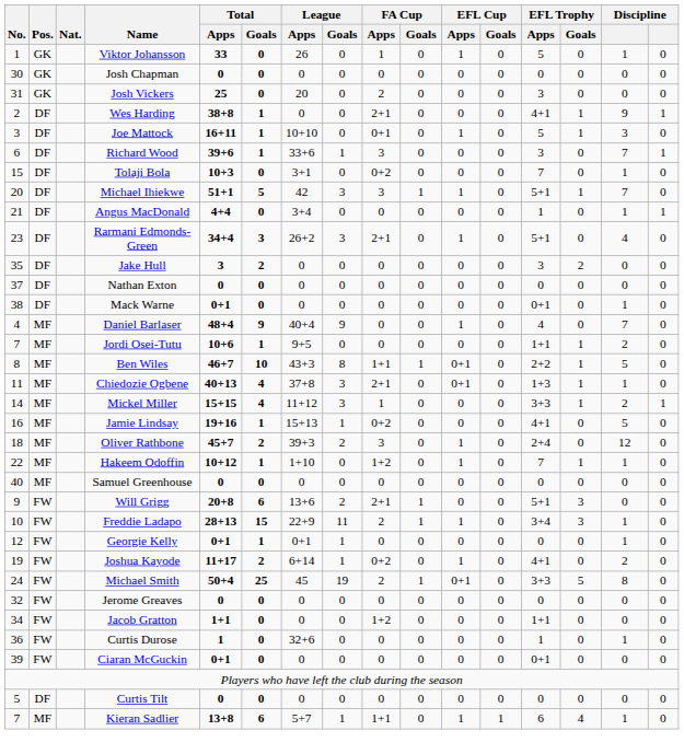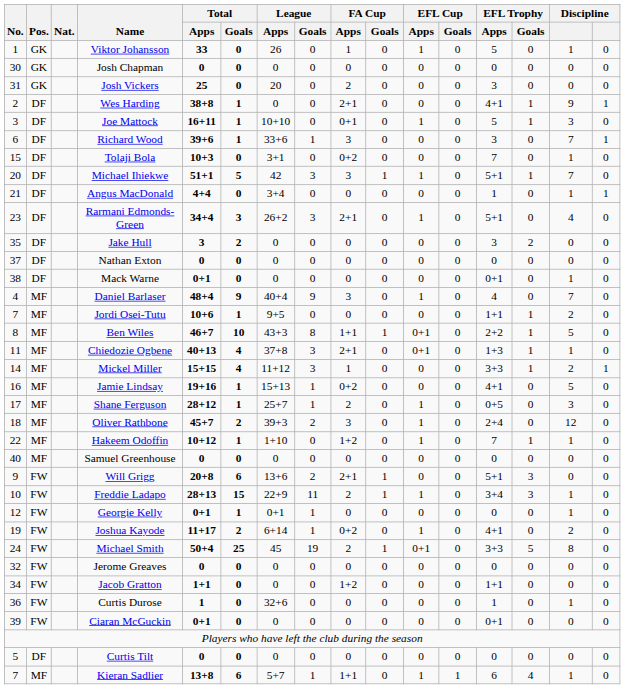 <table class="wikitable sortable" style="text-align:center">
 <tr>
 <th rowspan="2" style="vertical-align:bottom;">No.</th>
 <th rowspan="2" style="vertical-align:bottom;">Pos.</th>
 <th rowspan="2" style="vertical-align:bottom;">Nat.</th>
 <th rowspan="2" style="vertical-align:bottom;">Name</th>
 <th colspan="2" style="width:100px;">Total</th>
 <th colspan="2" style="width:100px;">League</th>
 <th colspan="2" style="width:100px;">FA Cup</th>
 <th colspan="2" style="width:100px;">EFL Cup</th>
 <th colspan="2" style="width:100px;">EFL Trophy</th>
 <th colspan="2" style="width:100px;">Discipline</th>
 </tr>
 <tr>
 <th>Apps</th>
 <th>Goals</th>
 <th>Apps</th>
 <th>Goals</th>
 <th>Apps</th>
 <th>Goals</th>
 <th>Apps</th>
 <th>Goals</th>
 <th>Apps</th>
 <th>Goals</th>
 <th></th>
 <th></th>
 </tr>
 <tr>
 <td>1</td>
 <td>GK</td>
 <td></td>
 <td><a href='#'>Viktor Johansson</a></td>
 <td><strong>33</strong></td>
 <td><strong>0</strong></td>
 <td>26</td>
 <td>0</td>
 <td>1</td>
 <td>0</td>
 <td>1</td>
 <td>0</td>
 <td>5</td>
 <td>0</td>
 <td>1</td>
 <td>0</td>
 </tr>
 <tr>
 <td>30</td>
 <td>GK</td>
 <td></td>
 <td>Josh Chapman</td>
 <td><strong>0</strong></td>
 <td><strong>0</strong></td>
 <td>0</td>
 <td>0</td>
 <td>0</td>
 <td>0</td>
 <td>0</td>
 <td>0</td>
 <td>0</td>
 <td>0</td>
 <td>0</td>
 <td>0</td>
 </tr>
 <tr>
 <td>31</td>
 <td>GK</td>
 <td></td>
 <td><a href='#'>Josh Vickers</a></td>
 <td><strong>25</strong></td>
 <td><strong>0</strong></td>
 <td>20</td>
 <td>0</td>
 <td>2</td>
 <td>0</td>
 <td>0</td>
 <td>0</td>
 <td>3</td>
 <td>0</td>
 <td>0</td>
 <td>0</td>
 </tr>
 <tr>
 <td>2</td>
 <td>DF</td>
 <td></td>
 <td><a href='#'>Wes Harding</a></td>
 <td><strong>38+8</strong></td>
 <td><strong>1</strong></td>
 <td>0</td>
 <td>0</td>
 <td>2+1</td>
 <td>0</td>
 <td>0</td>
 <td>0</td>
 <td>4+1</td>
 <td>1</td>
 <td>9</td>
 <td>1</td>
 </tr>
 <tr>
 <td>3</td>
 <td>DF</td>
 <td></td>
 <td><a href='#'>Joe Mattock</a></td>
 <td><strong>16+11</strong></td>
 <td><strong>1</strong></td>
 <td>10+10</td>
 <td>0</td>
 <td>0+1</td>
 <td>0</td>
 <td>1</td>
 <td>0</td>
 <td>5</td>
 <td>1</td>
 <td>3</td>
 <td>0</td>
 </tr>
 <tr>
 <td>6</td>
 <td>DF</td>
 <td></td>
 <td><a href='#'>Richard Wood</a></td>
 <td><strong>39+6</strong></td>
 <td><strong>1</strong></td>
 <td>33+6</td>
 <td>1</td>
 <td>3</td>
 <td>0</td>
 <td>0</td>
 <td>0</td>
 <td>3</td>
 <td>0</td>
 <td>7</td>
 <td>1</td>
 </tr>
 <tr>
 <td>15</td>
 <td>DF</td>
 <td></td>
 <td><a href='#'>Tolaji Bola</a></td>
 <td><strong>10+3</strong></td>
 <td><strong>0</strong></td>
 <td>3+1</td>
 <td>0</td>
 <td>0+2</td>
 <td>0</td>
 <td>0</td>
 <td>0</td>
 <td>7</td>
 <td>0</td>
 <td>1</td>
 <td>0</td>
 </tr>
 <tr>
 <td>20</td>
 <td>DF</td>
 <td></td>
 <td><a href='#'>Michael Ihiekwe</a></td>
 <td><strong>51+1</strong></td>
 <td><strong>5</strong></td>
 <td>42</td>
 <td>3</td>
 <td>3</td>
 <td>1</td>
 <td>1</td>
 <td>0</td>
 <td>5+1</td>
 <td>1</td>
 <td>7</td>
 <td>0</td>
 </tr>
 <tr>
 <td>21</td>
 <td>DF</td>
 <td></td>
 <td><a href='#'>Angus MacDonald</a></td>
 <td><strong>4+4</strong></td>
 <td><strong>0</strong></td>
 <td>3+4</td>
 <td>0</td>
 <td>0</td>
 <td>0</td>
 <td>0</td>
 <td>0</td>
 <td>1</td>
 <td>0</td>
 <td>1</td>
 <td>1</td>
 </tr>
 <tr>
 <td>23</td>
 <td>DF</td>
 <td></td>
 <td><a href='#'>Rarmani Edmonds-Green</a></td>
 <td><strong>34+4</strong></td>
 <td><strong>3</strong></td>
 <td>26+2</td>
 <td>3</td>
 <td>2+1</td>
 <td>0</td>
 <td>1</td>
 <td>0</td>
 <td>5+1</td>
 <td>0</td>
 <td>4</td>
 <td>0</td>
 </tr>
 <tr>
 <td>35</td>
 <td>DF</td>
 <td></td>
 <td><a href='#'>Jake Hull</a></td>
 <td><strong>3</strong></td>
 <td><strong>2</strong></td>
 <td>0</td>
 <td>0</td>
 <td>0</td>
 <td>0</td>
 <td>0</td>
 <td>0</td>
 <td>3</td>
 <td>2</td>
 <td>0</td>
 <td>0</td>
 </tr>
 <tr>
 <td>37</td>
 <td>DF</td>
 <td></td>
 <td>Nathan Exton</td>
 <td><strong>0</strong></td>
 <td><strong>0</strong></td>
 <td>0</td>
 <td>0</td>
 <td>0</td>
 <td>0</td>
 <td>0</td>
 <td>0</td>
 <td>0</td>
 <td>0</td>
 <td>0</td>
 <td>0</td>
 </tr>
 <tr>
 <td>38</td>
 <td>DF</td>
 <td></td>
 <td>Mack Warne</td>
 <td><strong>0+1</strong></td>
 <td><strong>0</strong></td>
 <td>0</td>
 <td>0</td>
 <td>0</td>
 <td>0</td>
 <td>0</td>
 <td>0</td>
 <td>0+1</td>
 <td>0</td>
 <td>1</td>
 <td>0</td>
 </tr>
 <tr>
 <td>4</td>
 <td>MF</td>
 <td></td>
 <td><a href='#'>Daniel Barlaser</a></td>
 <td><strong>48+4</strong></td>
 <td><strong>9</strong></td>
 <td>40+4</td>
 <td>9</td>
-<td>0</td>
+<td>3</td>
 <td>0</td>
 <td>1</td>
 <td>0</td>
 <td>4</td>
 <td>0</td>
 <td>7</td>
 <td>0</td>
 </tr>
 <tr>
 <td>7</td>
 <td>MF</td>
 <td></td>
 <td><a href='#'>Jordi Osei-Tutu</a></td>
 <td><strong>10+6</strong></td>
 <td><strong>1</strong></td>
 <td>9+5</td>
 <td>0</td>
 <td>0</td>
 <td>0</td>
 <td>0</td>
 <td>0</td>
 <td>1+1</td>
 <td>1</td>
 <td>2</td>
 <td>0</td>
 </tr>
 <tr>
 <td>8</td>
 <td>MF</td>
 <td></td>
 <td><a href='#'>Ben Wiles</a></td>
 <td><strong>46+7</strong></td>
 <td><strong>10</strong></td>
 <td>43+3</td>
 <td>8</td>
 <td>1+1</td>
 <td>1</td>
 <td>0+1</td>
 <td>0</td>
 <td>2+2</td>
 <td>1</td>
 <td>5</td>
 <td>0</td>
 </tr>
 <tr>
 <td>11</td>
 <td>MF</td>
 <td></td>
 <td><a href='#'>Chiedozie Ogbene</a></td>
 <td><strong>40+13</strong></td>
 <td><strong>4</strong></td>
 <td>37+8</td>
 <td>3</td>
 <td>2+1</td>
 <td>0</td>
 <td>0+1</td>
 <td>0</td>
 <td>1+3</td>
 <td>1</td>
 <td>1</td>
 <td>0</td>
 </tr>
 <tr>
 <td>14</td>
 <td>MF</td>
 <td></td>
 <td><a href='#'>Mickel Miller</a></td>
 <td><strong>15+15</strong></td>
 <td><strong>4</strong></td>
 <td>11+12</td>
 <td>3</td>
 <td>1</td>
 <td>0</td>
 <td>0</td>
 <td>0</td>
 <td>3+3</td>
 <td>1</td>
 <td>2</td>
 <td>1</td>
 </tr>
 <tr>
 <td>16</td>
 <td>MF</td>
 <td></td>
 <td><a href='#'>Jamie Lindsay</a></td>
 <td><strong>19+16</strong></td>
 <td><strong>1</strong></td>
 <td>15+13</td>
 <td>1</td>
 <td>0+2</td>
 <td>0</td>
 <td>0</td>
 <td>0</td>
 <td>4+1</td>
 <td>0</td>
 <td>5</td>
+<td>0</td>
+</tr>
+<tr>
+<td>17</td>
+<td>MF</td>
+<td></td>
+<td><a href='#'>Shane Ferguson</a></td>
+<td><strong>28+12</strong></td>
+<td><strong>1</strong></td>
+<td>25+7</td>
+<td>1</td>
+<td>2</td>
+<td>0</td>
+<td>1</td>
+<td>0</td>
+<td>0+5</td>
+<td>0</td>
+<td>3</td>
 <td>0</td>
 </tr>
 <tr>
 <td>18</td>
 <td>MF</td>
 <td></td>
 <td><a href='#'>Oliver Rathbone</a></td>
 <td><strong>45+7</strong></td>
 <td><strong>2</strong></td>
 <td>39+3</td>
 <td>2</td>
 <td>3</td>
 <td>0</td>
 <td>1</td>
 <td>0</td>
 <td>2+4</td>
 <td>0</td>
 <td>12</td>
 <td>0</td>
 </tr>
 <tr>
 <td>22</td>
 <td>MF</td>
 <td></td>
 <td><a href='#'>Hakeem Odoffin</a></td>
 <td><strong>10+12</strong></td>
 <td><strong>1</strong></td>
 <td>1+10</td>
 <td>0</td>
 <td>1+2</td>
 <td>0</td>
 <td>1</td>
 <td>0</td>
 <td>7</td>
 <td>1</td>
 <td>1</td>
 <td>0</td>
 </tr>
 <tr>
 <td>40</td>
 <td>MF</td>
 <td></td>
 <td>Samuel Greenhouse</td>
 <td><strong>0</strong></td>
 <td><strong>0</strong></td>
 <td>0</td>
 <td>0</td>
 <td>0</td>
 <td>0</td>
 <td>0</td>
 <td>0</td>
 <td>0</td>
 <td>0</td>
 <td>0</td>
 <td>0</td>
 </tr>
 <tr>
 <td>9</td>
 <td>FW</td>
 <td></td>
 <td><a href='#'>Will Grigg</a></td>
 <td><strong>20+8</strong></td>
 <td><strong>6</strong></td>
 <td>13+6</td>
 <td>2</td>
 <td>2+1</td>
 <td>1</td>
 <td>0</td>
 <td>0</td>
 <td>5+1</td>
 <td>3</td>
 <td>0</td>
 <td>0</td>
 </tr>
 <tr>
 <td>10</td>
 <td>FW</td>
 <td></td>
 <td><a href='#'>Freddie Ladapo</a></td>
 <td><strong>28+13</strong></td>
 <td><strong>15</strong></td>
 <td>22+9</td>
 <td>11</td>
 <td>2</td>
 <td>1</td>
 <td>1</td>
 <td>0</td>
 <td>3+4</td>
 <td>3</td>
 <td>1</td>
 <td>0</td>
 </tr>
 <tr>
 <td>12</td>
 <td>FW</td>
 <td></td>
 <td><a href='#'>Georgie Kelly</a></td>
 <td><strong>0+1</strong></td>
 <td><strong>1</strong></td>
 <td>0+1</td>
 <td>1</td>
 <td>0</td>
 <td>0</td>
 <td>0</td>
 <td>0</td>
 <td>0</td>
 <td>0</td>
 <td>1</td>
 <td>0</td>
 </tr>
 <tr>
 <td>19</td>
 <td>FW</td>
 <td></td>
 <td><a href='#'>Joshua Kayode</a></td>
 <td><strong>11+17</strong></td>
 <td><strong>2</strong></td>
 <td>6+14</td>
 <td>1</td>
 <td>0+2</td>
 <td>0</td>
 <td>1</td>
 <td>0</td>
 <td>4+1</td>
 <td>0</td>
 <td>2</td>
 <td>0</td>
 </tr>
 <tr>
 <td>24</td>
 <td>FW</td>
 <td></td>
 <td><a href='#'>Michael Smith</a></td>
 <td><strong>50+4</strong></td>
 <td><strong>25</strong></td>
 <td>45</td>
 <td>19</td>
 <td>2</td>
 <td>1</td>
 <td>0+1</td>
 <td>0</td>
 <td>3+3</td>
 <td>5</td>
 <td>8</td>
 <td>0</td>
 </tr>
 <tr>
 <td>32</td>
 <td>FW</td>
 <td></td>
 <td>Jerome Greaves</td>
 <td><strong>0</strong></td>
 <td><strong>0</strong></td>
 <td>0</td>
 <td>0</td>
 <td>0</td>
 <td>0</td>
 <td>0</td>
 <td>0</td>
 <td>0</td>
 <td>0</td>
 <td>0</td>
 <td>0</td>
 </tr>
 <tr>
 <td>34</td>
 <td>FW</td>
 <td></td>
 <td><a href='#'>Jacob Gratton</a></td>
 <td><strong>1+1</strong></td>
 <td><strong>0</strong></td>
 <td>0</td>
 <td>0</td>
 <td>1+2</td>
 <td>0</td>
 <td>0</td>
 <td>0</td>
 <td>1+1</td>
 <td>0</td>
 <td>0</td>
 <td>0</td>
 </tr>
 <tr>
 <td>36</td>
 <td>FW</td>
 <td></td>
 <td>Curtis Durose</td>
 <td><strong>1</strong></td>
 <td><strong>0</strong></td>
 <td>32+6</td>
 <td>0</td>
 <td>0</td>
 <td>0</td>
 <td>0</td>
 <td>0</td>
 <td>1</td>
 <td>0</td>
 <td>1</td>
 <td>0</td>
 </tr>
 <tr>
 <td>39</td>
 <td>FW</td>
 <td></td>
 <td><a href='#'>Ciaran McGuckin</a></td>
 <td><strong>0+1</strong></td>
 <td><strong>0</strong></td>
 <td>0</td>
 <td>0</td>
 <td>0</td>
 <td>0</td>
 <td>0</td>
 <td>0</td>
 <td>0+1</td>
 <td>0</td>
 <td>0</td>
 <td>0</td>
 </tr>
 <tr>
 <td colspan=16><em>Players who have left the club during the season</em></td>
 </tr>
 <tr>
 <td>5</td>
 <td>DF</td>
 <td></td>
 <td><a href='#'>Curtis Tilt</a></td>
 <td><strong>0</strong></td>
 <td><strong>0</strong></td>
 <td>0</td>
 <td>0</td>
 <td>0</td>
 <td>0</td>
 <td>0</td>
 <td>0</td>
 <td>0</td>
 <td>0</td>
 <td>0</td>
 <td>0</td>
 </tr>
 <tr>
 <td>7</td>
 <td>MF</td>
 <td></td>
 <td><a href='#'>Kieran Sadlier</a></td>
 <td><strong>13+8</strong></td>
 <td><strong>6</strong></td>
 <td>5+7</td>
 <td>1</td>
 <td>1+1</td>
 <td>0</td>
 <td>1</td>
 <td>1</td>
 <td>6</td>
 <td>4</td>
 <td>1</td>
 <td>0</td>
 </tr>
 </table>
